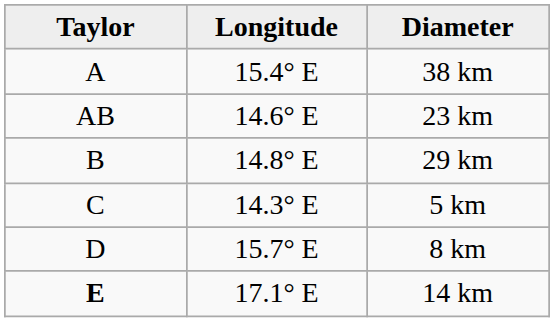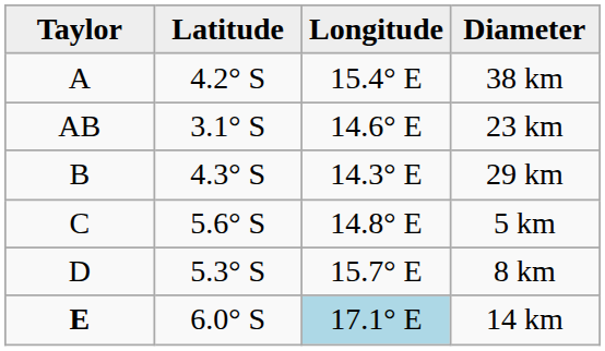 <table class="wikitable">
 <tr>
 <th width="25%" style="background:#eeeeee;">Taylor</th>
+<th width="25%" style="background:#eeeeee;">Latitude</th>
 <th width="25%" style="background:#eeeeee;">Longitude</th>
 <th width="25%" style="background:#eeeeee;">Diameter</th>
 </tr>
 <tr>
 <td align="center">A</td>
+<td align="center">4.2° S</td>
 <td align="center">15.4° E</td>
 <td align="center">38 km</td>
 </tr>
 <tr>
 <td align="center">AB</td>
+<td align="center">3.1° S</td>
 <td align="center">14.6° E</td>
 <td align="center">23 km</td>
 </tr>
 <tr>
 <td align="center">B</td>
-<td align="center">14.8° E</td>
+<td align="center">4.3° S</td>
+<td align="center">14.3° E</td>
 <td align="center">29 km</td>
 </tr>
 <tr>
 <td align="center">C</td>
-<td align="center">14.3° E</td>
+<td align="center">5.6° S</td>
+<td align="center">14.8° E</td>
 <td align="center">5 km</td>
 </tr>
 <tr>
 <td align="center">D</td>
+<td align="center">5.3° S</td>
 <td align="center">15.7° E</td>
 <td align="center">8 km</td>
 </tr>
 <tr>
 <td align="center"><strong>E</strong></td>
-<td align="center">17.1° E</td>
+<td align="center">6.0° S</td>
+<td align="center" style="background: lightblue;">17.1° E</td>
 <td align="center">14 km</td>
 </tr>
 </table>
